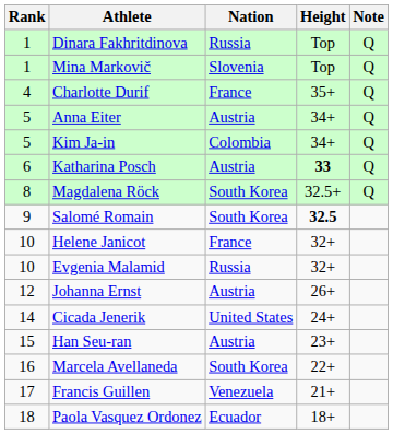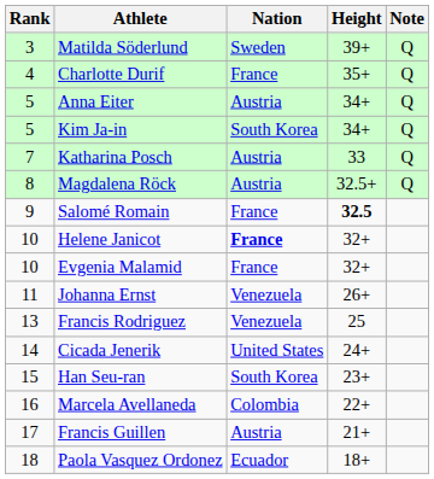 <table class="wikitable sortable" style="text-align:center">
 <tr>
 <th>Rank</th>
 <th>Athlete</th>
 <th>Nation</th>
 <th>Height</th>
 <th>Note</th>
 </tr>
 <tr bgcolor=ccffcc>
-<td>1</td>
-<td align=left><a href='#'>Dinara Fakhritdinova</a></td>
-<td align=left> <a href='#'>Russia</a></td>
-<td>Top</td>
-<td>Q</td>
-</tr>
-<tr bgcolor=ccffcc>
-<td>1</td>
-<td align=left><a href='#'>Mina Markovič</a></td>
-<td align=left> <a href='#'>Slovenia</a></td>
-<td>Top</td>
+<td>3</td>
+<td align=left><a href='#'>Matilda Söderlund</a></td>
+<td align="left"> <a href='#'>Sweden</a></td>
+<td>39+</td>
 <td>Q</td>
 </tr>
 <tr bgcolor=ccffcc>
 <td>4</td>
 <td align=left><a href='#'>Charlotte Durif</a></td>
 <td align=left> <a href='#'>France</a></td>
 <td>35+</td>
 <td>Q</td>
 </tr>
 <tr bgcolor=ccffcc>
 <td>5</td>
 <td align=left><a href='#'>Anna Eiter</a></td>
 <td align=left> <a href='#'>Austria</a></td>
 <td>34+</td>
 <td>Q</td>
 </tr>
 <tr bgcolor=ccffcc>
 <td>5</td>
 <td align=left><a href='#'>Kim Ja-in</a></td>
-<td align=left> <a href='#'>Colombia</a></td>
+<td align=left> <a href='#'>South Korea</a></td>
 <td>34+</td>
 <td>Q</td>
 </tr>
 <tr bgcolor=ccffcc>
-<td>6</td>
+<td>7</td>
 <td align=left><a href='#'>Katharina Posch</a></td>
 <td align=left> <a href='#'>Austria</a></td>
-<td><strong>33</strong></td>
+<td>33</td>
 <td>Q</td>
 </tr>
 <tr bgcolor=ccffcc>
 <td>8</td>
 <td align=left><a href='#'>Magdalena Röck</a></td>
-<td align=left> <a href='#'>South Korea</a></td>
+<td align=left> <a href='#'>Austria</a></td>
 <td>32.5+</td>
 <td>Q</td>
 </tr>
 <tr>
 <td>9</td>
 <td align=left><a href='#'>Salomé Romain</a></td>
-<td align=left> <a href='#'>South Korea</a></td>
+<td align=left> <a href='#'>France</a></td>
 <td><strong>32.5</strong></td>
 <td></td>
 </tr>
 <tr>
 <td>10</td>
 <td align=left><a href='#'>Helene Janicot</a></td>
-<td align=left> <a href='#'>France</a></td>
+<td align=left><strong> <a href='#'>France</a></strong></td>
 <td>32+</td>
 <td></td>
 </tr>
 <tr>
 <td>10</td>
 <td align=left><a href='#'>Evgenia Malamid</a></td>
-<td align=left> <a href='#'>Russia</a></td>
+<td align=left> <a href='#'>France</a></td>
 <td>32+</td>
 <td></td>
 </tr>
 <tr>
-<td>12</td>
+<td>11</td>
 <td align=left><a href='#'>Johanna Ernst</a></td>
-<td align=left> <a href='#'>Austria</a></td>
+<td align=left> <a href='#'>Venezuela</a></td>
 <td>26+</td>
+<td></td>
+</tr>
+<tr>
+<td>13</td>
+<td align=left><a href='#'>Francis Rodriguez</a></td>
+<td align=left> <a href='#'>Venezuela</a></td>
+<td>25</td>
 <td></td>
 </tr>
 <tr>
 <td>14</td>
 <td align=left><a href='#'>Cicada Jenerik</a></td>
 <td align=left> <a href='#'>United States</a></td>
 <td>24+</td>
 <td></td>
 </tr>
 <tr>
 <td>15</td>
 <td align=left><a href='#'>Han Seu-ran</a></td>
-<td align=left> <a href='#'>Austria</a></td>
+<td align=left> <a href='#'>South Korea</a></td>
 <td>23+</td>
 <td></td>
 </tr>
 <tr>
 <td>16</td>
 <td align=left><a href='#'>Marcela Avellaneda</a></td>
-<td align=left> <a href='#'>South Korea</a></td>
+<td align=left> <a href='#'>Colombia</a></td>
 <td>22+</td>
 <td></td>
 </tr>
 <tr>
 <td>17</td>
 <td align=left><a href='#'>Francis Guillen</a></td>
-<td align=left> <a href='#'>Venezuela</a></td>
+<td align=left> <a href='#'>Austria</a></td>
 <td>21+</td>
 <td></td>
 </tr>
 <tr>
 <td>18</td>
 <td align=left><a href='#'>Paola Vasquez Ordonez</a></td>
 <td align=left> <a href='#'>Ecuador</a></td>
 <td>18+</td>
 <td></td>
 </tr>
 </table>
